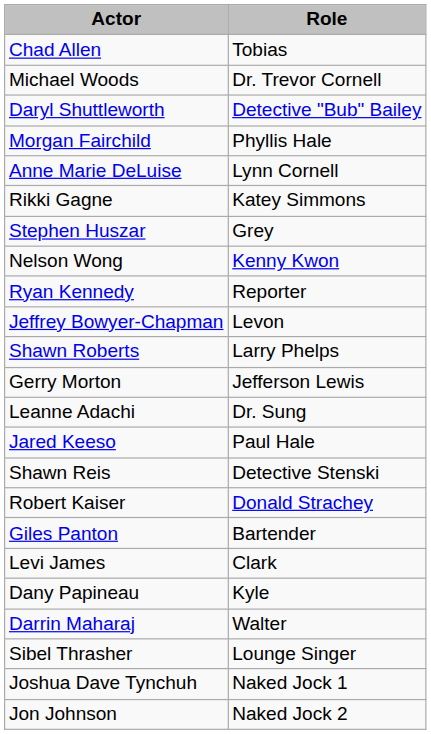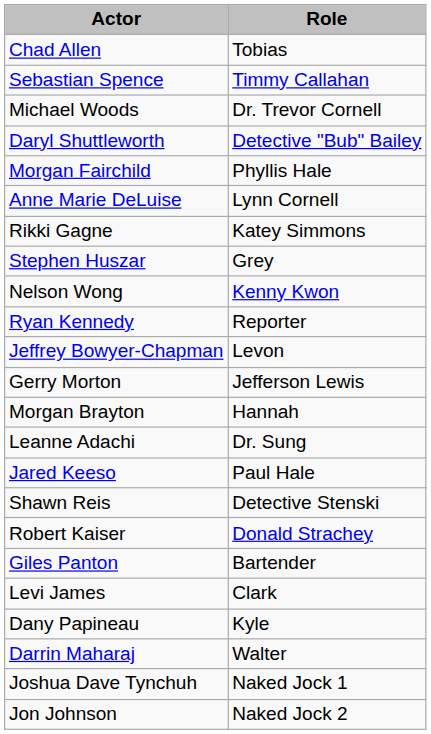 <table class="wikitable">
 <tr>
 <th style="background-color:silver;">Actor</th>
 <th style="background-color:silver;">Role</th>
 </tr>
 <tr>
 <td><a href='#'>Chad Allen</a></td>
 <td>Tobias</td>
+</tr>
+<tr>
+<td><a href='#'>Sebastian Spence</a></td>
+<td><a href='#'>Timmy Callahan</a></td>
 </tr>
 <tr>
 <td>Michael Woods</td>
 <td>Dr. Trevor Cornell</td>
 </tr>
 <tr>
 <td><a href='#'>Daryl Shuttleworth</a></td>
 <td><a href='#'>Detective "Bub" Bailey</a></td>
 </tr>
 <tr>
 <td><a href='#'>Morgan Fairchild</a></td>
 <td>Phyllis Hale</td>
 </tr>
 <tr>
 <td><a href='#'>Anne Marie DeLuise</a></td>
 <td>Lynn Cornell</td>
 </tr>
 <tr>
 <td>Rikki Gagne</td>
 <td>Katey Simmons</td>
 </tr>
 <tr>
 <td><a href='#'>Stephen Huszar</a></td>
 <td>Grey</td>
 </tr>
 <tr>
 <td>Nelson Wong</td>
 <td><a href='#'>Kenny Kwon</a></td>
 </tr>
 <tr>
 <td><a href='#'>Ryan Kennedy</a></td>
 <td>Reporter</td>
 </tr>
 <tr>
 <td><a href='#'>Jeffrey Bowyer-Chapman</a></td>
 <td>Levon</td>
 </tr>
 <tr>
-<td><a href='#'>Shawn Roberts</a></td>
-<td>Larry Phelps</td>
+<td>Gerry Morton</td>
+<td>Jefferson Lewis</td>
 </tr>
 <tr>
-<td>Gerry Morton</td>
-<td>Jefferson Lewis</td>
+<td>Morgan Brayton</td>
+<td>Hannah</td>
 </tr>
 <tr>
 <td>Leanne Adachi</td>
 <td>Dr. Sung</td>
 </tr>
 <tr>
 <td><a href='#'>Jared Keeso</a></td>
 <td>Paul Hale</td>
 </tr>
 <tr>
 <td>Shawn Reis</td>
 <td>Detective Stenski</td>
 </tr>
 <tr>
 <td>Robert Kaiser</td>
 <td><a href='#'>Donald Strachey</a></td>
 </tr>
 <tr>
 <td><a href='#'>Giles Panton</a></td>
 <td>Bartender</td>
 </tr>
 <tr>
 <td>Levi James</td>
 <td>Clark</td>
 </tr>
 <tr>
 <td>Dany Papineau</td>
 <td>Kyle</td>
 </tr>
 <tr>
 <td><a href='#'>Darrin Maharaj</a></td>
 <td>Walter</td>
 </tr>
 <tr>
-<td>Sibel Thrasher</td>
-<td>Lounge Singer</td>
-</tr>
-<tr>
 <td>Joshua Dave Tynchuh</td>
 <td>Naked Jock 1</td>
 </tr>
 <tr>
 <td>Jon Johnson</td>
 <td>Naked Jock 2</td>
 </tr>
 </table>
